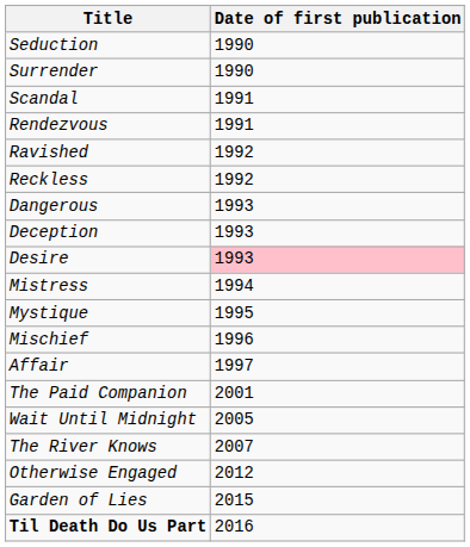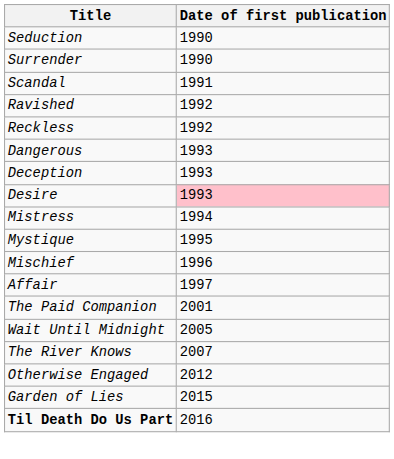 <table class="wikitable sortable mw-collapsible">
 <tr>
 <th>Title</th>
 <th>Date of first publication</th>
 </tr>
 <tr>
 <td><em>Seduction</em></td>
 <td>1990</td>
 </tr>
 <tr>
 <td><em>Surrender</em></td>
 <td>1990</td>
 </tr>
 <tr>
 <td><em>Scandal</em></td>
-<td>1991</td>
-</tr>
-<tr>
-<td><em>Rendezvous</em></td>
 <td>1991</td>
 </tr>
 <tr>
 <td><em>Ravished</em></td>
 <td>1992</td>
 </tr>
 <tr>
 <td><em>Reckless</em></td>
 <td>1992</td>
 </tr>
 <tr>
 <td><em>Dangerous</em></td>
 <td>1993</td>
 </tr>
 <tr>
 <td><em>Deception</em></td>
 <td>1993</td>
 </tr>
 <tr>
 <td><em>Desire</em></td>
 <td style="background: pink;">1993</td>
 </tr>
 <tr>
 <td><em>Mistress</em></td>
 <td>1994</td>
 </tr>
 <tr>
 <td><em>Mystique</em></td>
 <td>1995</td>
 </tr>
 <tr>
 <td><em>Mischief</em></td>
 <td>1996</td>
 </tr>
 <tr>
 <td><em>Affair</em></td>
 <td>1997</td>
 </tr>
 <tr>
 <td><em>The Paid Companion</em></td>
 <td>2001</td>
 </tr>
 <tr>
 <td><em>Wait Until Midnight</em></td>
 <td>2005</td>
 </tr>
 <tr>
 <td><em>The River Knows</em></td>
 <td>2007</td>
 </tr>
 <tr>
 <td><em>Otherwise Engaged</em></td>
 <td>2012</td>
 </tr>
 <tr>
 <td><em>Garden of Lies</em></td>
 <td>2015</td>
 </tr>
 <tr>
 <td><strong>Til Death Do Us Part<em></td>
 <td>2016</td>
 </tr>
 </table>
